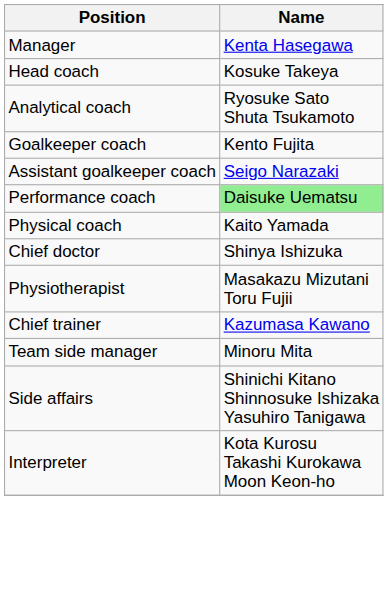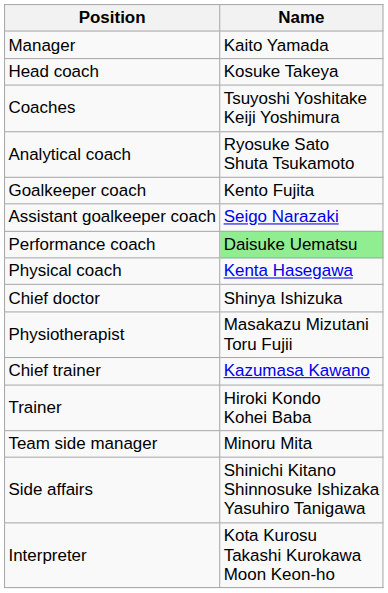 <table class="wikitable">
 <tr>
 <th>Position</th>
 <th>Name</th>
 </tr>
 <tr>
 <td>Manager</td>
-<td> <a href='#'>Kenta Hasegawa</a></td>
+<td> Kaito Yamada</td>
 </tr>
 <tr>
 <td>Head coach</td>
 <td> Kosuke Takeya</td>
+</tr>
+<tr>
+<td>Coaches</td>
+<td> Tsuyoshi Yoshitake <br>  Keiji Yoshimura</td>
 </tr>
 <tr>
 <td>Analytical coach</td>
 <td> Ryosuke Sato <br>  Shuta Tsukamoto</td>
 </tr>
 <tr>
 <td>Goalkeeper coach</td>
 <td> Kento Fujita</td>
 </tr>
 <tr>
 <td>Assistant goalkeeper coach</td>
 <td> <a href='#'>Seigo Narazaki</a></td>
 </tr>
 <tr>
 <td>Performance coach</td>
 <td style="background: lightgreen;"> Daisuke Uematsu</td>
 </tr>
 <tr>
 <td>Physical coach</td>
-<td> Kaito Yamada</td>
+<td> <a href='#'>Kenta Hasegawa</a></td>
 </tr>
 <tr>
 <td>Chief doctor</td>
 <td> Shinya Ishizuka</td>
 </tr>
 <tr>
 <td>Physiotherapist</td>
 <td> Masakazu Mizutani <br>  Toru Fujii</td>
 </tr>
 <tr>
 <td>Chief trainer</td>
 <td> <a href='#'>Kazumasa Kawano</a></td>
+</tr>
+<tr>
+<td>Trainer</td>
+<td> Hiroki Kondo <br>  Kohei Baba</td>
 </tr>
 <tr>
 <td>Team side manager</td>
 <td> Minoru Mita</td>
 </tr>
 <tr>
 <td>Side affairs</td>
 <td> Shinichi Kitano <br>  Shinnosuke Ishizaka <br>  Yasuhiro Tanigawa</td>
 </tr>
 <tr>
 <td>Interpreter</td>
 <td> Kota Kurosu <br>  Takashi Kurokawa <br>  Moon Keon-ho</td>
 </tr>
 <tr>
 </tr>
 </table>
